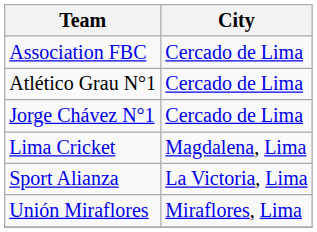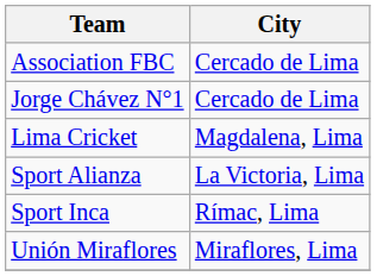 <table class="wikitable sortable">
 <tr>
 <th>Team</th>
 <th>City</th>
 </tr>
 <tr>
 <td><a href='#'>Association FBC</a></td>
-<td><a href='#'>Cercado de Lima</a></td>
-</tr>
-<tr>
-<td>Atlético Grau N°1</td>
 <td><a href='#'>Cercado de Lima</a></td>
 </tr>
 <tr>
 <td><a href='#'>Jorge Chávez N°1</a></td>
 <td><a href='#'>Cercado de Lima</a></td>
 </tr>
 <tr>
 <td><a href='#'>Lima Cricket</a></td>
 <td><a href='#'>Magdalena</a>, <a href='#'>Lima</a></td>
 </tr>
 <tr>
 <td><a href='#'>Sport Alianza</a></td>
 <td><a href='#'>La Victoria</a>, <a href='#'>Lima</a></td>
 </tr>
 <tr>
+<td><a href='#'>Sport Inca</a></td>
+<td><a href='#'>Rímac</a>, <a href='#'>Lima</a></td>
+</tr>
+<tr>
 <td><a href='#'>Unión Miraflores</a></td>
 <td><a href='#'>Miraflores</a>, <a href='#'>Lima</a></td>
 </tr>
 <tr>
 </tr>
 </table>
